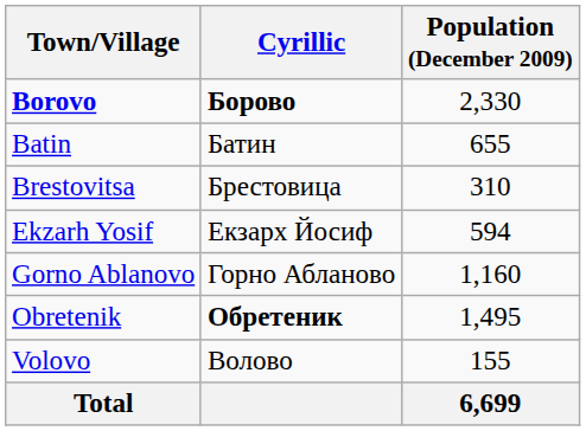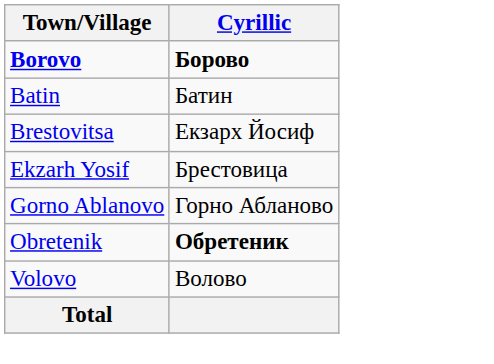 <table class="wikitable sortable">
 <tr>
 <th>Town/Village</th>
 <th><a href='#'>Cyrillic</a></th>
-<th>Population<br><small>(December 2009)</small></th>
 </tr>
 <tr>
 <td><strong><a href='#'>Borovo</a></strong></td>
 <td><strong>Борово</strong></td>
-<td align="center">2,330</td>
 </tr>
 <tr>
 <td><a href='#'>Batin</a></td>
 <td>Батин</td>
-<td align="center">655</td>
 </tr>
 <tr>
 <td><a href='#'>Brestovitsa</a></td>
-<td>Брестовица</td>
-<td align="center">310</td>
+<td>Екзарх Йосиф</td>
 </tr>
 <tr>
 <td><a href='#'>Ekzarh Yosif</a></td>
-<td>Екзарх Йосиф</td>
-<td align="center">594</td>
+<td>Брестовица</td>
 </tr>
 <tr>
 <td><a href='#'>Gorno Ablanovo</a></td>
 <td>Горно Абланово</td>
-<td align="center">1,160</td>
 </tr>
 <tr>
 <td><a href='#'>Obretenik</a></td>
 <td><strong>Обретеник</strong></td>
-<td align="center">1,495</td>
 </tr>
 <tr>
 <td><a href='#'>Volovo</a></td>
 <td>Волово</td>
-<td align="center">155</td>
 </tr>
 <tr>
 <th>Total</th>
 <th></th>
-<th align="center">6,699</th>
 </tr>
 </table>
